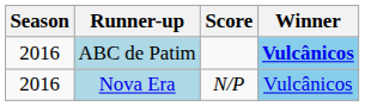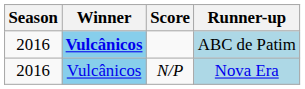 <table class="wikitable" style="text-align: center; font-size:100%">
 <tr>
 <th>Season</th>
+<th>Winner</th>
+<th>Score</th>
 <th>Runner-up</th>
-<th>Score</th>
-<th>Winner</th>
 </tr>
 <tr>
 <td>2016</td>
+<td bgcolor=skyblue><strong><a href='#'>Vulcânicos</a></strong></td>
+<td></td>
 <td bgcolor=lightblue>ABC de Patim</td>
-<td></td>
-<td bgcolor=skyblue><strong><a href='#'>Vulcânicos</a></strong></td>
 </tr>
 <tr>
 <td>2016</td>
+<td bgcolor=skyblue><a href='#'>Vulcânicos</a></td>
+<td><em>N/P</em></td>
 <td bgcolor=lightblue><a href='#'>Nova Era</a></td>
-<td><em>N/P</em></td>
-<td bgcolor=skyblue><a href='#'>Vulcânicos</a></td>
 </tr>
 </table>
